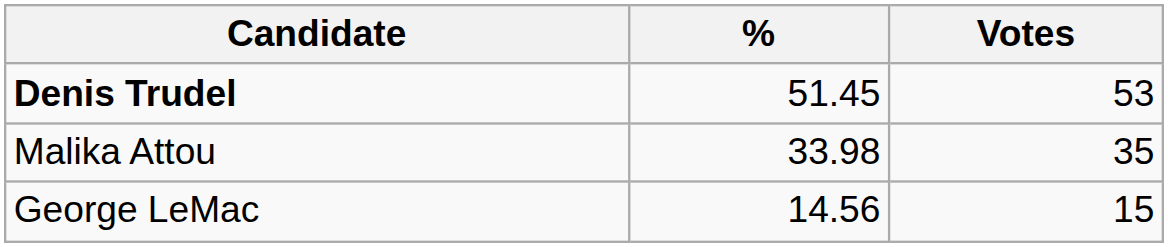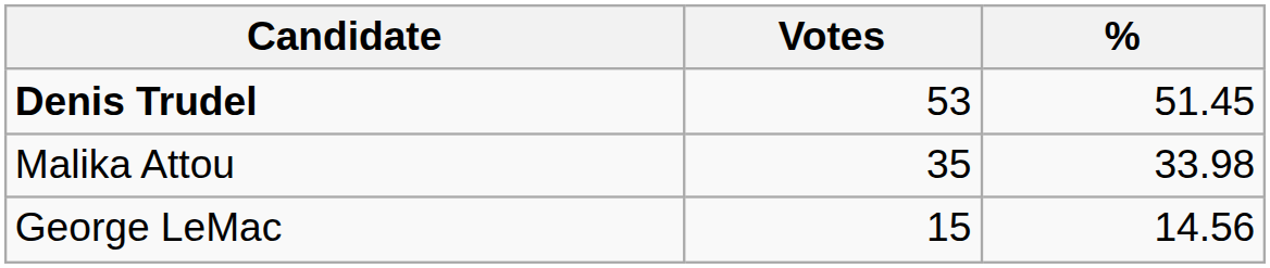 <table style="width:500px;" class="wikitable">
 <tr>
 <th align="center">Candidate</th>
+<th align="center">Votes</th>
 <th align="center">%</th>
-<th align="center">Votes</th>
 </tr>
 <tr>
 <td align="left"><strong>Denis Trudel</strong></td>
+<td align="right">53</td>
 <td align="right">51.45</td>
-<td align="right">53</td>
 </tr>
 <tr>
 <td align="left">Malika Attou</td>
+<td align="right">35</td>
 <td align="right">33.98</td>
-<td align="right">35</td>
 </tr>
 <tr>
 <td align="left">George LeMac</td>
+<td align="right">15</td>
 <td align="right">14.56</td>
-<td align="right">15</td>
 </tr>
 </table>
